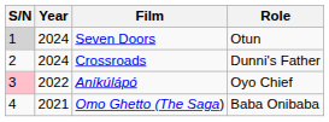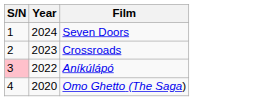 <table class="wikitable">
 <tr>
 <th>S/N</th>
 <th>Year</th>
 <th>Film</th>
-<th>Role</th>
 </tr>
 <tr>
-<td style="background: lightgrey;">1</td>
+<td>1</td>
 <td>2024</td>
 <td><a href='#'>Seven Doors</a></td>
-<td>Otun</td>
 </tr>
 <tr>
 <td>2</td>
-<td>2024</td>
+<td>2023</td>
 <td><a href='#'>Crossroads</a></td>
-<td>Dunni's Father</td>
 </tr>
 <tr>
 <td style="background: pink;">3</td>
 <td>2022</td>
 <td><em><a href='#'>Aníkúlápó</a></em></td>
-<td>Oyo Chief</td>
 </tr>
 <tr>
 <td>4</td>
-<td>2021</td>
+<td>2020</td>
 <td><a href='#'><em>Omo Ghetto</em> <em>(The Saga</em></a>)</td>
-<td>Baba Onibaba</td>
 </tr>
 </table>
